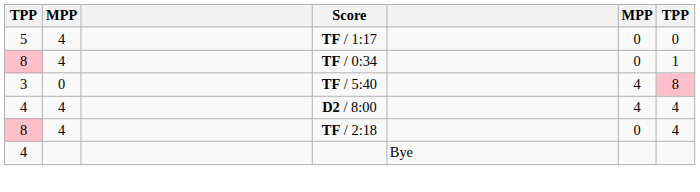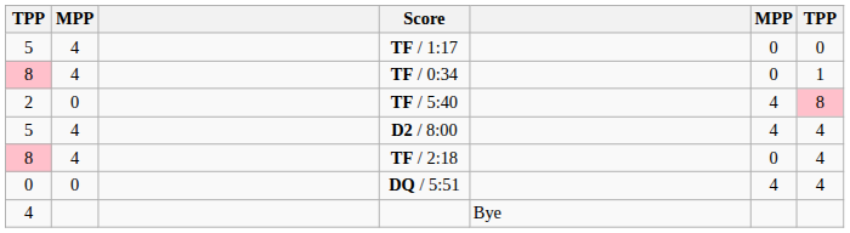 <table class="wikitable" style="text-align: center;" |>
 <tr>
 <th width="35">TPP</th>
 <th width="35">MPP</th>
 <th width="250"></th>
 <th width="75">Score</th>
 <th width="250"></th>
 <th width="35">MPP</th>
 <th width="35">TPP</th>
 </tr>
 <tr>
 <td>5</td>
 <td>4</td>
 <td style="text-align:left;"></td>
 <td><strong>TF</strong> / 1:17</td>
 <td style="text-align:left;"><strong></strong></td>
 <td>0</td>
 <td>0</td>
 </tr>
 <tr>
 <td bgcolor=pink>8</td>
 <td>4</td>
 <td style="text-align:left;"></td>
 <td><strong>TF</strong> / 0:34</td>
 <td style="text-align:left;"><strong></strong></td>
 <td>0</td>
 <td>1</td>
 </tr>
 <tr>
-<td>3</td>
+<td>2</td>
 <td>0</td>
 <td style="text-align:left;"><strong></strong></td>
 <td><strong>TF</strong> / 5:40</td>
 <td style="text-align:left;"></td>
 <td>4</td>
 <td bgcolor=pink>8</td>
 </tr>
 <tr>
-<td>4</td>
+<td>5</td>
 <td>4</td>
 <td style="text-align:left;"></td>
 <td><strong>D2</strong> / 8:00</td>
 <td style="text-align:left;"></td>
 <td>4</td>
 <td>4</td>
 </tr>
 <tr>
 <td bgcolor=pink>8</td>
 <td>4</td>
 <td style="text-align:left;"></td>
 <td><strong>TF</strong> / 2:18</td>
 <td style="text-align:left;"><strong></strong></td>
 <td>0</td>
 <td>4</td>
 </tr>
 <tr>
+<td>0</td>
+<td>0</td>
+<td style="text-align:left;"><strong></strong></td>
+<td><strong>DQ</strong> / 5:51</td>
+<td style="text-align:left;"></td>
+<td>4</td>
+<td>4</td>
+</tr>
+<tr>
 <td>4</td>
 <td></td>
 <td style="text-align:left;"><strong></strong></td>
 <td></td>
 <td style="text-align:left;">Bye</td>
 <td></td>
 <td></td>
 </tr>
 </table>
